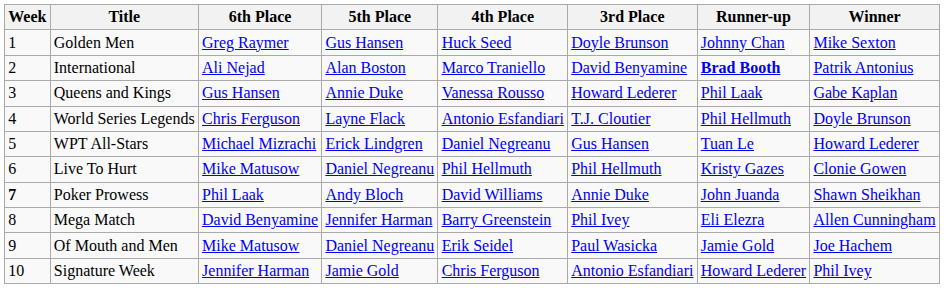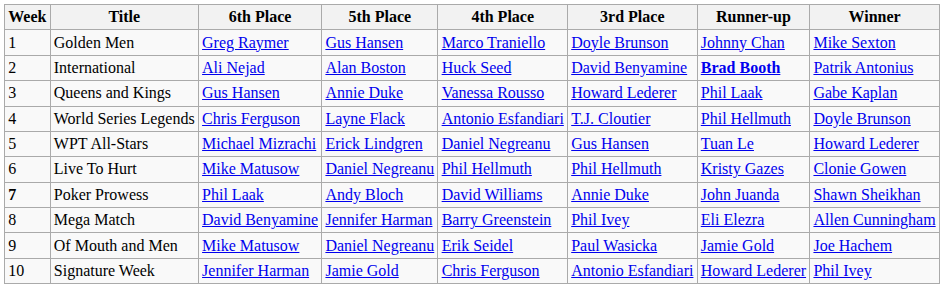 <table class="wikitable" >
 <tr>
 <th>Week</th>
 <th>Title</th>
 <th>6th Place</th>
 <th>5th Place</th>
 <th>4th Place</th>
 <th>3rd Place</th>
 <th>Runner-up</th>
 <th>Winner</th>
 </tr>
 <tr>
 <td>1</td>
 <td>Golden Men</td>
 <td><a href='#'>Greg Raymer</a></td>
 <td><a href='#'>Gus Hansen</a></td>
-<td><a href='#'>Huck Seed</a></td>
+<td><a href='#'>Marco Traniello</a></td>
 <td><a href='#'>Doyle Brunson</a></td>
 <td><a href='#'>Johnny Chan</a></td>
 <td><a href='#'>Mike Sexton</a></td>
 </tr>
 <tr>
 <td>2</td>
 <td>International</td>
 <td><a href='#'>Ali Nejad</a></td>
 <td><a href='#'>Alan Boston</a></td>
-<td><a href='#'>Marco Traniello</a></td>
+<td><a href='#'>Huck Seed</a></td>
 <td><a href='#'>David Benyamine</a></td>
 <td><strong><a href='#'>Brad Booth</a></strong></td>
 <td><a href='#'>Patrik Antonius</a></td>
 </tr>
 <tr>
 <td>3</td>
 <td>Queens and Kings</td>
 <td><a href='#'>Gus Hansen</a></td>
 <td><a href='#'>Annie Duke</a></td>
 <td><a href='#'>Vanessa Rousso</a></td>
 <td><a href='#'>Howard Lederer</a></td>
 <td><a href='#'>Phil Laak</a></td>
 <td><a href='#'>Gabe Kaplan</a></td>
 </tr>
 <tr>
 <td>4</td>
 <td>World Series Legends</td>
 <td><a href='#'>Chris Ferguson</a></td>
 <td><a href='#'>Layne Flack</a></td>
 <td><a href='#'>Antonio Esfandiari</a></td>
 <td><a href='#'>T.J. Cloutier</a></td>
 <td><a href='#'>Phil Hellmuth</a></td>
 <td><a href='#'>Doyle Brunson</a></td>
 </tr>
 <tr>
 <td>5</td>
 <td>WPT All-Stars</td>
 <td><a href='#'>Michael Mizrachi</a></td>
 <td><a href='#'>Erick Lindgren</a></td>
 <td><a href='#'>Daniel Negreanu</a></td>
 <td><a href='#'>Gus Hansen</a></td>
 <td><a href='#'>Tuan Le</a></td>
 <td><a href='#'>Howard Lederer</a></td>
 </tr>
 <tr>
 <td>6</td>
 <td>Live To Hurt</td>
 <td><a href='#'>Mike Matusow</a></td>
 <td><a href='#'>Daniel Negreanu</a></td>
 <td><a href='#'>Phil Hellmuth</a></td>
 <td><a href='#'>Phil Hellmuth</a></td>
 <td><a href='#'>Kristy Gazes</a></td>
 <td><a href='#'>Clonie Gowen</a></td>
 </tr>
 <tr>
 <td><strong>7</strong></td>
 <td>Poker Prowess</td>
 <td><a href='#'>Phil Laak</a></td>
 <td><a href='#'>Andy Bloch</a></td>
 <td><a href='#'>David Williams</a></td>
 <td><a href='#'>Annie Duke</a></td>
 <td><a href='#'>John Juanda</a></td>
 <td><a href='#'>Shawn Sheikhan</a></td>
 </tr>
 <tr>
 <td>8</td>
 <td>Mega Match</td>
 <td><a href='#'>David Benyamine</a></td>
 <td><a href='#'>Jennifer Harman</a></td>
 <td><a href='#'>Barry Greenstein</a></td>
 <td><a href='#'>Phil Ivey</a></td>
 <td><a href='#'>Eli Elezra</a></td>
 <td><a href='#'>Allen Cunningham</a></td>
 </tr>
 <tr>
 <td>9</td>
 <td>Of Mouth and Men</td>
 <td><a href='#'>Mike Matusow</a></td>
 <td><a href='#'>Daniel Negreanu</a></td>
 <td><a href='#'>Erik Seidel</a></td>
 <td><a href='#'>Paul Wasicka</a></td>
 <td><a href='#'>Jamie Gold</a></td>
 <td><a href='#'>Joe Hachem</a></td>
 </tr>
 <tr>
 <td>10</td>
 <td>Signature Week</td>
 <td><a href='#'>Jennifer Harman</a></td>
 <td><a href='#'>Jamie Gold</a></td>
 <td><a href='#'>Chris Ferguson</a></td>
 <td><a href='#'>Antonio Esfandiari</a></td>
 <td><a href='#'>Howard Lederer</a></td>
 <td><a href='#'>Phil Ivey</a></td>
 </tr>
 <tr>
 </tr>
 </table>
